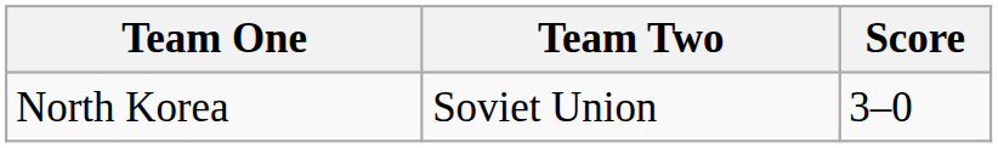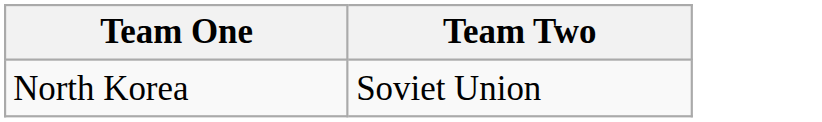 <table class="wikitable">
 <tr>
 <th width=150>Team One</th>
 <th width=150>Team Two</th>
-<th width=50>Score</th>
 </tr>
 <tr>
 <td>North Korea</td>
 <td>Soviet Union</td>
-<td>3–0</td>
 </tr>
 </table>
